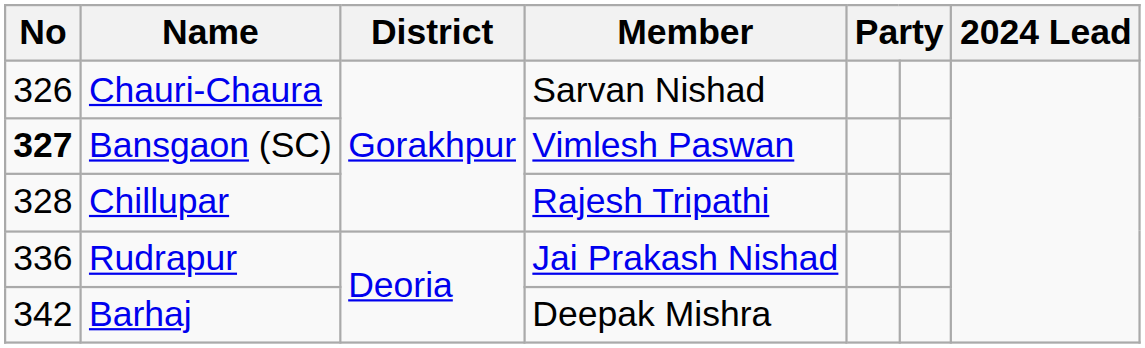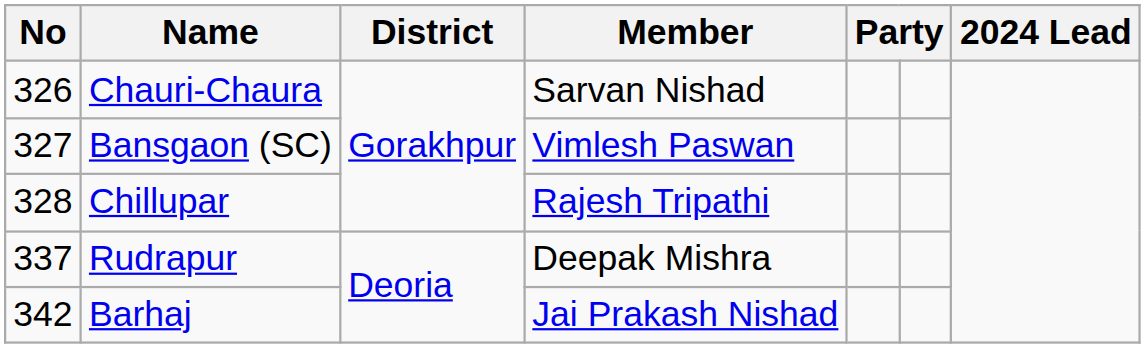 <table class="wikitable sortable">
 <tr>
 <th>No</th>
 <th>Name</th>
 <th>District</th>
 <th>Member</th>
 <th colspan=2>Party</th>
 <th colspan=2>2024 Lead</th>
 </tr>
 <tr>
 <td>326</td>
 <td><a href='#'>Chauri-Chaura</a></td>
 <td rowspan="3"><a href='#'>Gorakhpur</a></td>
 <td>Sarvan Nishad</td>
 <td></td>
 <td></td>
 </tr>
 <tr>
-<td><strong>327</strong></td>
+<td>327</td>
 <td><a href='#'>Bansgaon</a> (SC)</td>
 <td><a href='#'>Vimlesh Paswan</a></td>
 <td></td>
 <td></td>
 </tr>
 <tr>
 <td>328</td>
 <td><a href='#'>Chillupar</a></td>
 <td><a href='#'>Rajesh Tripathi</a></td>
 <td></td>
 <td></td>
 </tr>
 <tr>
-<td>336</td>
+<td>337</td>
 <td><a href='#'>Rudrapur</a></td>
 <td rowspan="2"><a href='#'>Deoria</a></td>
-<td><a href='#'>Jai Prakash Nishad</a></td>
+<td>Deepak Mishra</td>
 <td></td>
 <td></td>
 </tr>
 <tr>
 <td>342</td>
 <td><a href='#'>Barhaj</a></td>
-<td>Deepak Mishra</td>
+<td><a href='#'>Jai Prakash Nishad</a></td>
 <td></td>
 <td></td>
 </tr>
 </table>
